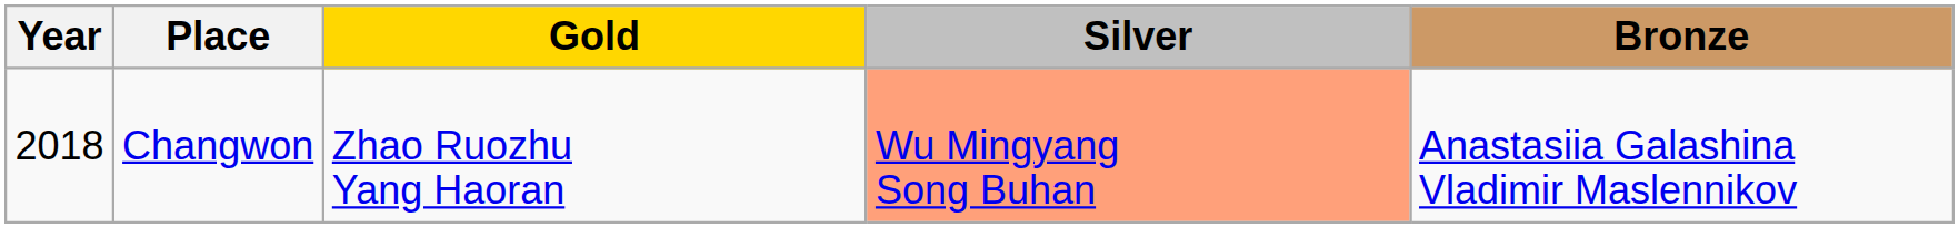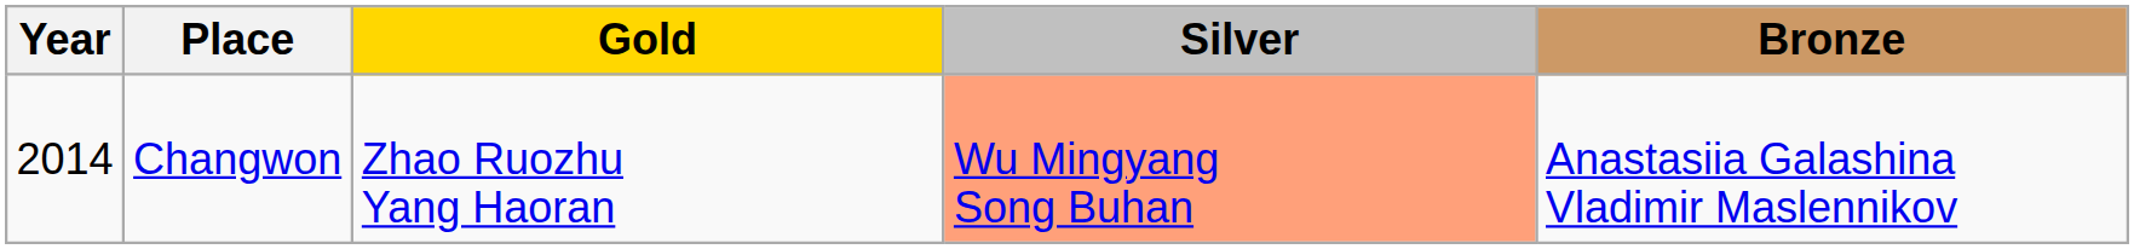 <table class="wikitable">
 <tr>
 <th>Year</th>
 <th>Place</th>
 <th style="background:gold; width:210px;">Gold</th>
 <th style="background:silver; width:210px;">Silver</th>
 <th style="background:#c96; width:210px;">Bronze</th>
 </tr>
 <tr>
-<td>2018</td>
+<td>2014</td>
 <td> <a href='#'>Changwon</a></td>
 <td><br><a href='#'>Zhao Ruozhu</a><br><a href='#'>Yang Haoran</a></td>
 <td style="background: lightsalmon;"><br><a href='#'>Wu Mingyang</a><br><a href='#'>Song Buhan</a></td>
 <td><br><a href='#'>Anastasiia Galashina</a><br><a href='#'>Vladimir Maslennikov</a></td>
 </tr>
 </table>
